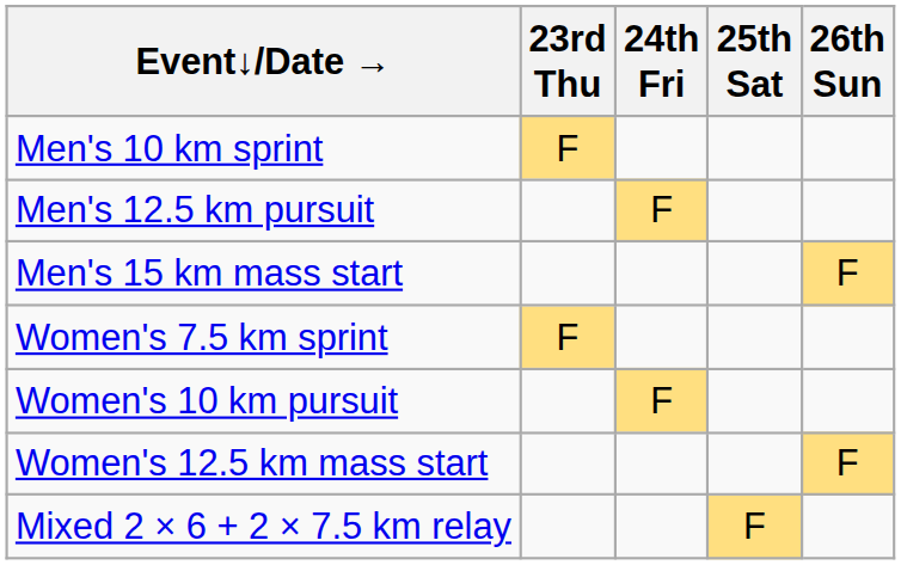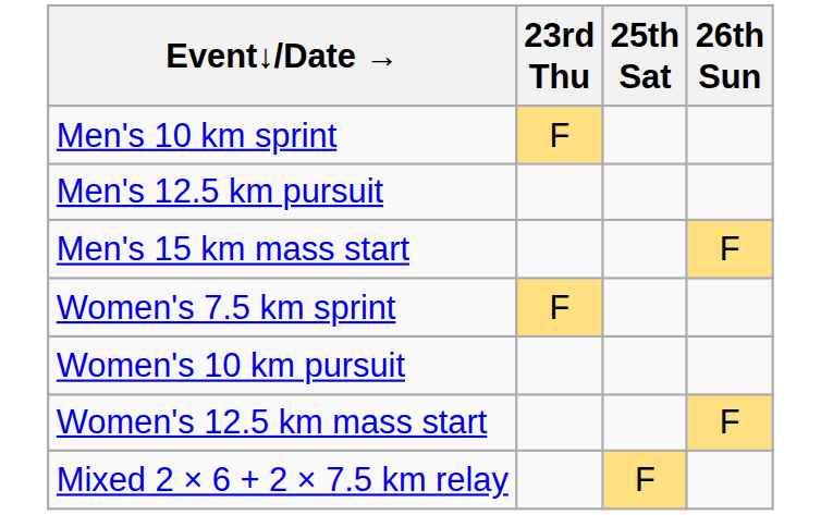 <table class="wikitable" style="margin:0.5em auto; font-size:90%; line-height:1.25em; text-align:center;">
 <tr>
 <th>Event↓/Date →</th>
 <th>23rd<br>Thu</th>
-<th>24th<br>Fri</th>
 <th>25th<br>Sat</th>
 <th>26th<br>Sun</th>
 </tr>
 <tr>
 <td align="left"><a href='#'>Men's 10 km sprint</a></td>
 <td bgcolor="#FFDF80">F</td>
 <td></td>
 <td></td>
-<td></td>
 </tr>
 <tr>
 <td align="left"><a href='#'>Men's 12.5 km pursuit</a></td>
 <td></td>
-<td bgcolor="#FFDF80">F</td>
 <td></td>
 <td></td>
 </tr>
 <tr>
 <td align="left"><a href='#'>Men's 15 km mass start</a></td>
-<td></td>
 <td></td>
 <td></td>
 <td bgcolor="#FFDF80">F</td>
 </tr>
 <tr>
 <td align="left"><a href='#'>Women's 7.5 km sprint</a></td>
 <td bgcolor="#FFDF80">F</td>
 <td></td>
 <td></td>
-<td></td>
 </tr>
 <tr>
 <td align="left"><a href='#'>Women's 10 km pursuit</a></td>
 <td></td>
-<td bgcolor="#FFDF80">F</td>
 <td></td>
 <td></td>
 </tr>
 <tr>
 <td align="left"><a href='#'>Women's 12.5 km mass start</a></td>
 <td></td>
 <td></td>
-<td></td>
 <td bgcolor="#FFDF80">F</td>
 </tr>
 <tr>
 <td align="left"><a href='#'>Mixed 2 × 6 + 2 × 7.5 km relay</a></td>
 <td></td>
-<td></td>
 <td bgcolor="#FFDF80">F</td>
 <td></td>
 </tr>
 </table>
